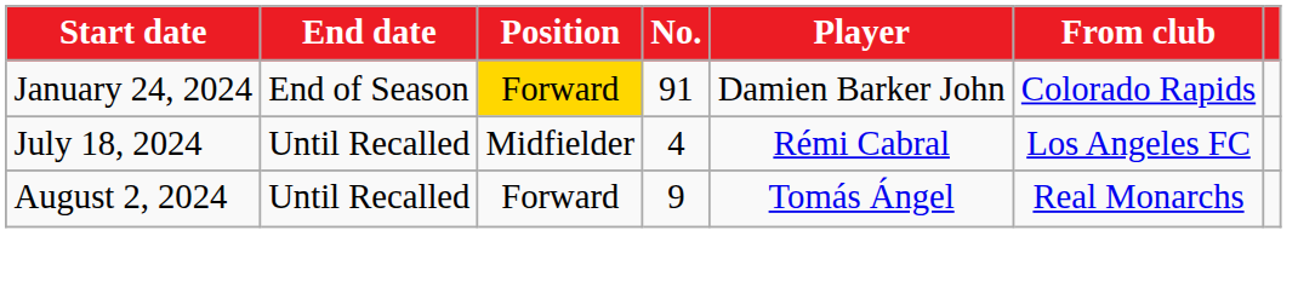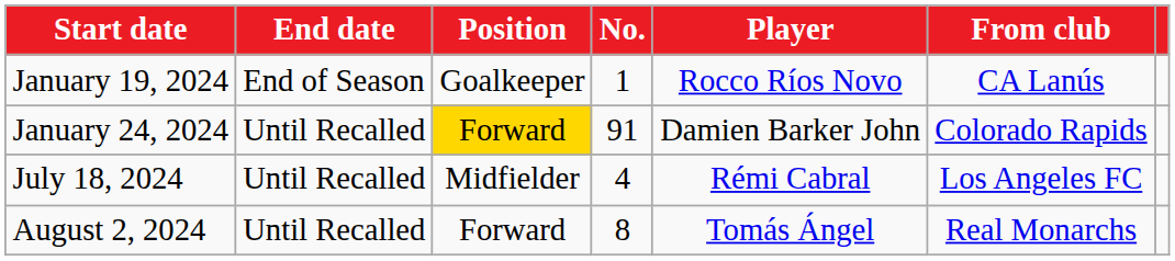 <table class="wikitable">
 <tr>
 <th style="background:#EC1C24; color:white;"><strong>Start date</strong></th>
 <th style="background:#EC1C24; color:white;"><strong>End date</strong></th>
 <th style="background:#EC1C24; color:white;"><strong>Position</strong></th>
 <th style="background:#EC1C24; color:white;"><strong>No.</strong></th>
 <th style="background:#EC1C24; color:white;"><strong>Player</strong></th>
 <th style="background:#EC1C24; color:white;"><strong>From club</strong></th>
 <th style="background:#EC1C24; color:white;"><strong></strong></th>
 </tr>
 <tr>
+<td>January 19, 2024</td>
+<td>End of Season</td>
+<td style="text-align:center;">Goalkeeper</td>
+<td style="text-align:center;">1</td>
+<td style="text-align:center;"> <a href='#'>Rocco Ríos Novo</a></td>
+<td style="text-align:center;"> <a href='#'>CA Lanús</a></td>
+<td style="text-align:center;"></td>
+</tr>
+<tr>
 <td>January 24, 2024</td>
-<td>End of Season</td>
+<td>Until Recalled</td>
 <td style="background: gold; text-align:center;">Forward</td>
 <td style="text-align:center;">91</td>
 <td style="text-align:center;"> Damien Barker John</td>
 <td style="text-align:center;"> <a href='#'>Colorado Rapids</a></td>
 <td style="text-align:center;"></td>
 </tr>
 <tr>
 <td>July 18, 2024</td>
 <td>Until Recalled</td>
 <td style="text-align:center;">Midfielder</td>
 <td style="text-align:center;">4</td>
 <td style="text-align:center;"> <a href='#'>Rémi Cabral</a></td>
 <td style="text-align:center;"> <a href='#'>Los Angeles FC</a></td>
 <td style="text-align:center;"></td>
 </tr>
 <tr>
 <td>August 2, 2024</td>
 <td>Until Recalled</td>
 <td style="text-align:center;">Forward</td>
-<td style="text-align:center;">9</td>
+<td style="text-align:center;">8</td>
 <td style="text-align:center;"> <a href='#'>Tomás Ángel</a></td>
 <td style="text-align:center;"> <a href='#'>Real Monarchs</a></td>
 <td style="text-align:center;"></td>
 </tr>
 </table>
